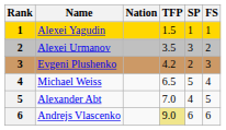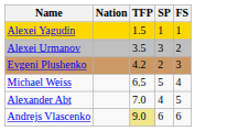 <table class="wikitable">
 <tr>
-<th>Rank</th>
 <th>Name</th>
 <th>Nation</th>
 <th>TFP</th>
 <th>SP</th>
 <th>FS</th>
 </tr>
 <tr bgcolor="gold">
-<td align="center"><strong>1</strong></td>
 <td><a href='#'>Alexei Yagudin</a></td>
 <td></td>
 <td>1.5</td>
 <td>1</td>
 <td>1</td>
 </tr>
 <tr bgcolor="silver">
-<td align="center"><strong>2</strong></td>
 <td><a href='#'>Alexei Urmanov</a></td>
 <td></td>
 <td>3.5</td>
 <td>3</td>
 <td>2</td>
 </tr>
 <tr bgcolor="cc9966">
-<td align="center"><strong>3</strong></td>
 <td><a href='#'>Evgeni Plushenko</a></td>
 <td></td>
 <td>4.2</td>
 <td>2</td>
 <td>3</td>
 </tr>
 <tr>
-<th>4</th>
 <td><a href='#'>Michael Weiss</a></td>
 <td></td>
 <td>6.5</td>
 <td>5</td>
 <td>4</td>
 </tr>
 <tr>
-<th>5</th>
 <td><a href='#'>Alexander Abt</a></td>
 <td></td>
 <td>7.0</td>
 <td>4</td>
 <td>5</td>
 </tr>
 <tr>
-<th>6</th>
 <td><a href='#'>Andrejs Vlascenko</a></td>
 <td></td>
 <td style="background: khaki;">9.0</td>
 <td>6</td>
 <td>6</td>
 </tr>
 </table>
